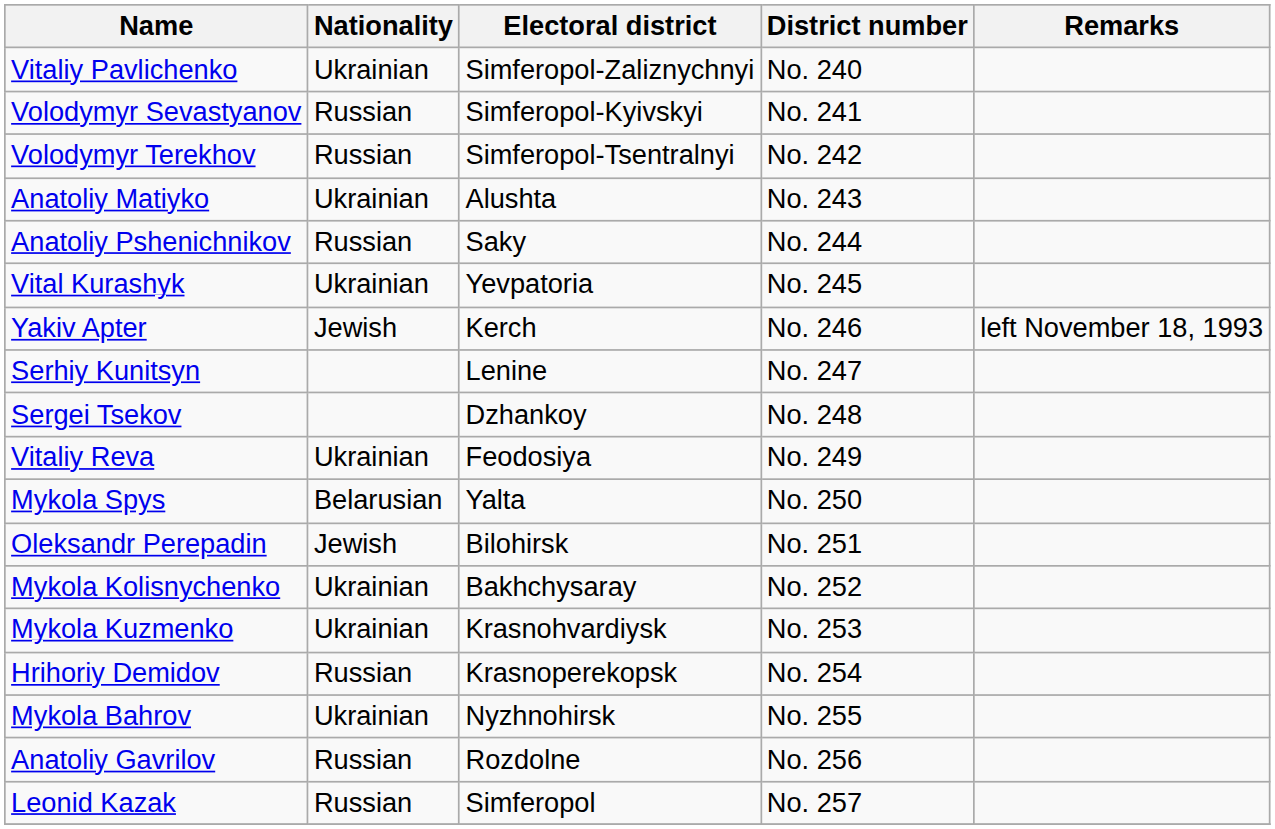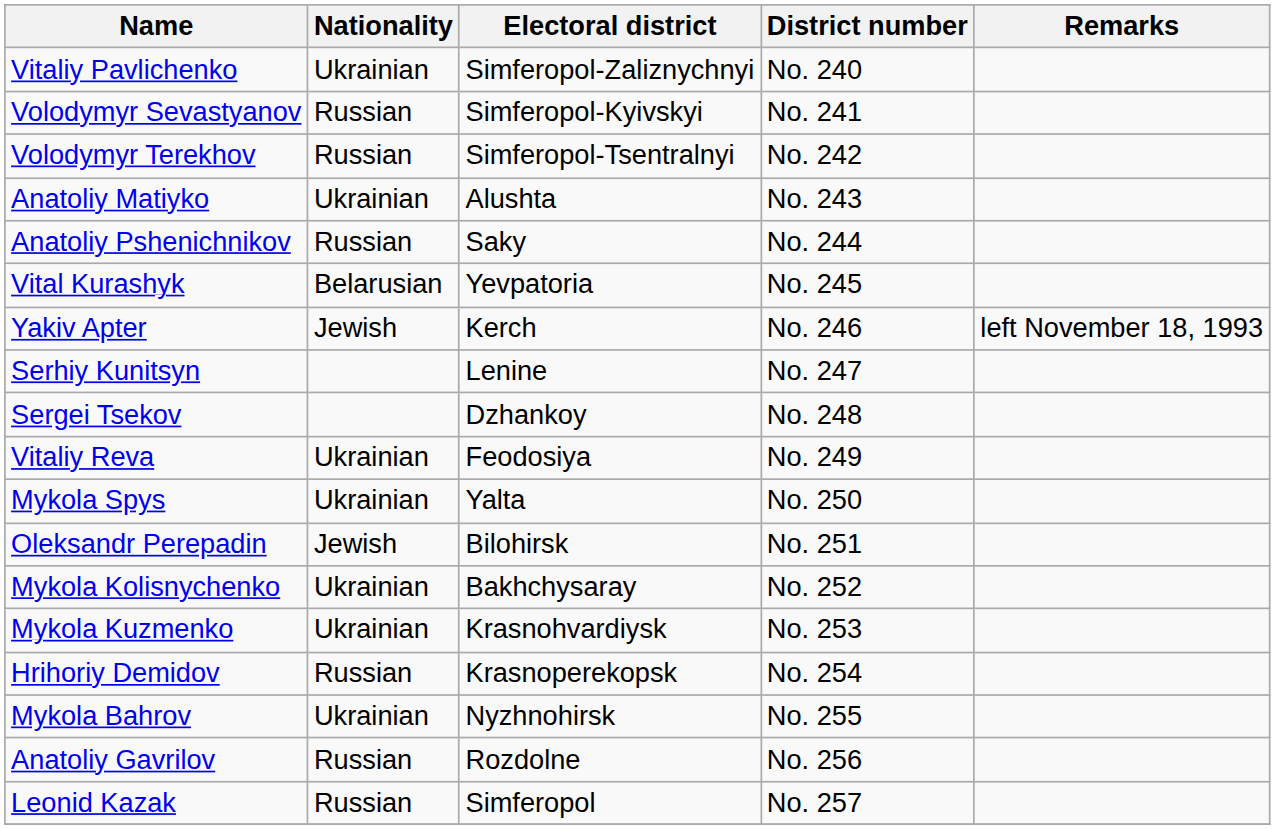 <table class="wikitable standard sortable">
 <tr>
 <th>Name</th>
 <th>Nationality</th>
 <th>Electoral district</th>
 <th>District number</th>
 <th>Remarks</th>
 </tr>
 <tr>
 <td><a href='#'>Vitaliy Pavlichenko</a></td>
 <td>Ukrainian</td>
 <td>Simferopol-Zaliznychnyi</td>
 <td>No. 240</td>
 <td></td>
 </tr>
 <tr>
 <td><a href='#'>Volodymyr Sevastyanov</a></td>
 <td>Russian</td>
 <td>Simferopol-Kyivskyi</td>
 <td>No. 241</td>
 <td></td>
 </tr>
 <tr>
 <td><a href='#'>Volodymyr Terekhov</a></td>
 <td>Russian</td>
 <td>Simferopol-Tsentralnyi</td>
 <td>No. 242</td>
 <td></td>
 </tr>
 <tr>
 <td><a href='#'>Anatoliy Matiyko</a></td>
 <td>Ukrainian</td>
 <td>Alushta</td>
 <td>No. 243</td>
 <td></td>
 </tr>
 <tr>
 <td><a href='#'>Anatoliy Pshenichnikov</a></td>
 <td>Russian</td>
 <td>Saky</td>
 <td>No. 244</td>
 <td></td>
 </tr>
 <tr>
 <td><a href='#'>Vital Kurashyk</a></td>
-<td>Ukrainian</td>
+<td>Belarusian</td>
 <td>Yevpatoria</td>
 <td>No. 245</td>
 <td></td>
 </tr>
 <tr>
 <td><a href='#'>Yakiv Apter</a></td>
 <td>Jewish</td>
 <td>Kerch</td>
 <td>No. 246</td>
 <td>left November 18, 1993</td>
 </tr>
 <tr>
 <td><a href='#'>Serhiy Kunitsyn</a></td>
 <td></td>
 <td>Lenine</td>
 <td>No. 247</td>
 <td></td>
 </tr>
 <tr>
 <td><a href='#'>Sergei Tsekov</a></td>
 <td></td>
 <td>Dzhankoy</td>
 <td>No. 248</td>
 <td></td>
 </tr>
 <tr>
 <td><a href='#'>Vitaliy Reva</a></td>
 <td>Ukrainian</td>
 <td>Feodosiya</td>
 <td>No. 249</td>
 <td></td>
 </tr>
 <tr>
 <td><a href='#'>Mykola Spys</a></td>
-<td>Belarusian</td>
+<td>Ukrainian</td>
 <td>Yalta</td>
 <td>No. 250</td>
 <td></td>
 </tr>
 <tr>
 <td><a href='#'>Oleksandr Perepadin</a></td>
 <td>Jewish</td>
 <td>Bilohirsk</td>
 <td>No. 251</td>
 <td></td>
 </tr>
 <tr>
 <td><a href='#'>Mykola Kolisnychenko</a></td>
 <td>Ukrainian</td>
 <td>Bakhchysaray</td>
 <td>No. 252</td>
 <td></td>
 </tr>
 <tr>
 <td><a href='#'>Mykola Kuzmenko</a></td>
 <td>Ukrainian</td>
 <td>Krasnohvardiysk</td>
 <td>No. 253</td>
 <td></td>
 </tr>
 <tr>
 <td><a href='#'>Hrihoriy Demidov</a></td>
 <td>Russian</td>
 <td>Krasnoperekopsk</td>
 <td>No. 254</td>
 <td></td>
 </tr>
 <tr>
 <td><a href='#'>Mykola Bahrov</a></td>
 <td>Ukrainian</td>
 <td>Nyzhnohirsk</td>
 <td>No. 255</td>
 <td></td>
 </tr>
 <tr>
 <td><a href='#'>Anatoliy Gavrilov</a></td>
 <td>Russian</td>
 <td>Rozdolne</td>
 <td>No. 256</td>
 <td></td>
 </tr>
 <tr>
 <td><a href='#'>Leonid Kazak</a></td>
 <td>Russian</td>
 <td>Simferopol</td>
 <td>No. 257</td>
 <td></td>
 </tr>
 <tr>
 </tr>
 </table>
